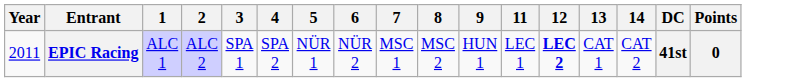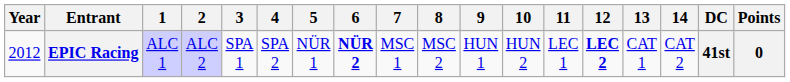 <table class="wikitable" style="text-align:center; font-size:85%">
 <tr>
 <th>Year</th>
 <th>Entrant</th>
 <th>1</th>
 <th>2</th>
 <th>3</th>
 <th>4</th>
 <th>5</th>
 <th>6</th>
 <th>7</th>
 <th>8</th>
 <th>9</th>
+<th>10</th>
 <th>11</th>
 <th>12</th>
 <th>13</th>
 <th>14</th>
 <th>DC</th>
 <th>Points</th>
 </tr>
 <tr>
-<td><a href='#'>2011</a></td>
+<td><a href='#'>2012</a></td>
 <th nowrap><a href='#'>EPIC Racing</a></th>
 <td style="background:#cfcfff;"><a href='#'>ALC<br>1</a><br></td>
 <td style="background:#cfcfff;"><a href='#'>ALC<br>2</a><br></td>
 <td style="background:#;"><a href='#'>SPA<br>1</a><br></td>
 <td style="background:#;"><a href='#'>SPA<br>2</a><br></td>
 <td style="background:#;"><a href='#'>NÜR<br>1</a><br></td>
-<td style="background:#;"><a href='#'>NÜR<br>2</a><br></td>
+<td style="background:#;"><strong><a href='#'>NÜR<br>2</a><br></strong></td>
 <td style="background:#;"><a href='#'>MSC<br>1</a><br></td>
 <td style="background:#;"><a href='#'>MSC<br>2</a><br></td>
 <td style="background:#;"><a href='#'>HUN<br>1</a><br></td>
+<td style="background:#;"><a href='#'>HUN<br>2</a><br></td>
 <td style="background:#;"><a href='#'>LEC<br>1</a><br></td>
 <td style="background:#;"><strong><a href='#'>LEC<br>2</a><br></strong></td>
 <td style="background:#;"><a href='#'>CAT<br>1</a><br></td>
 <td style="background:#;"><a href='#'>CAT<br>2</a><br></td>
 <th>41st</th>
 <th>0</th>
 </tr>
 </table>
